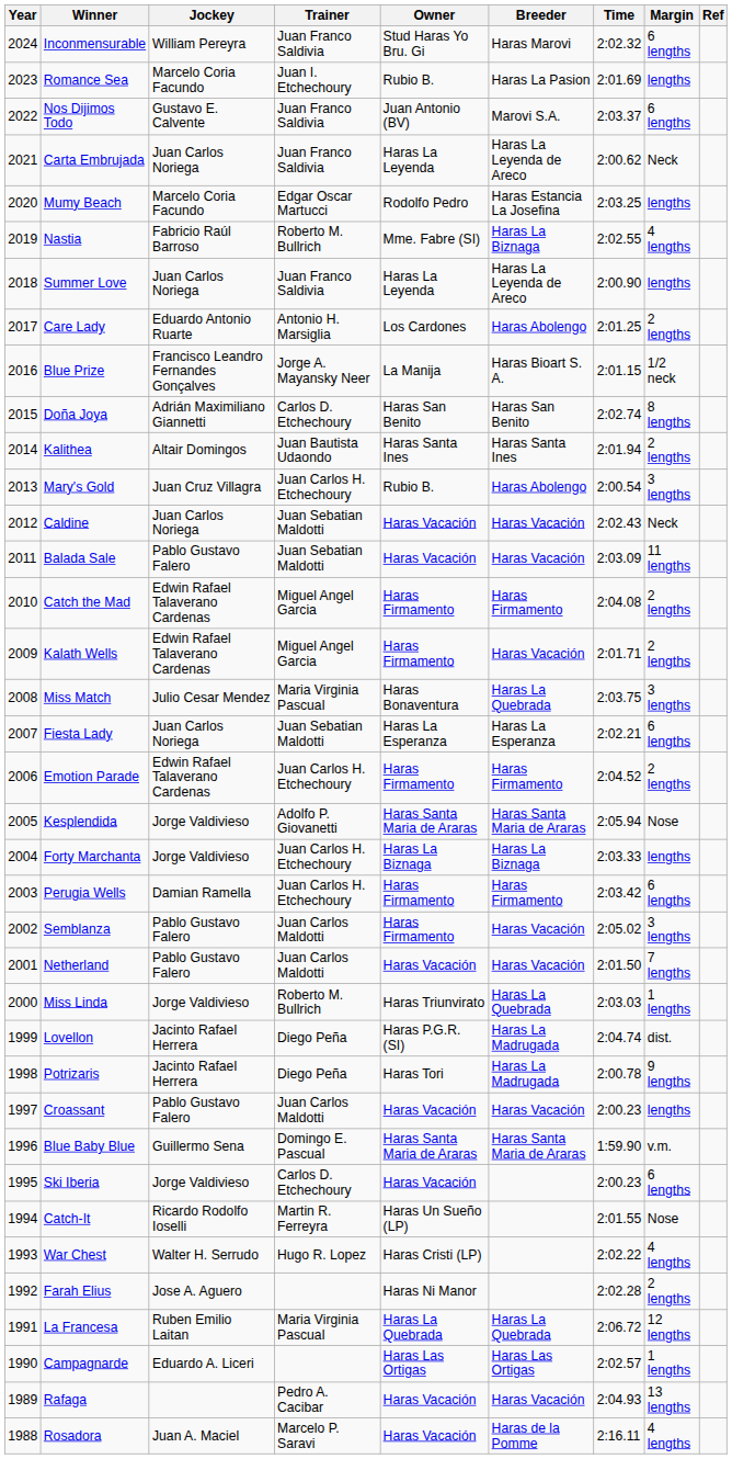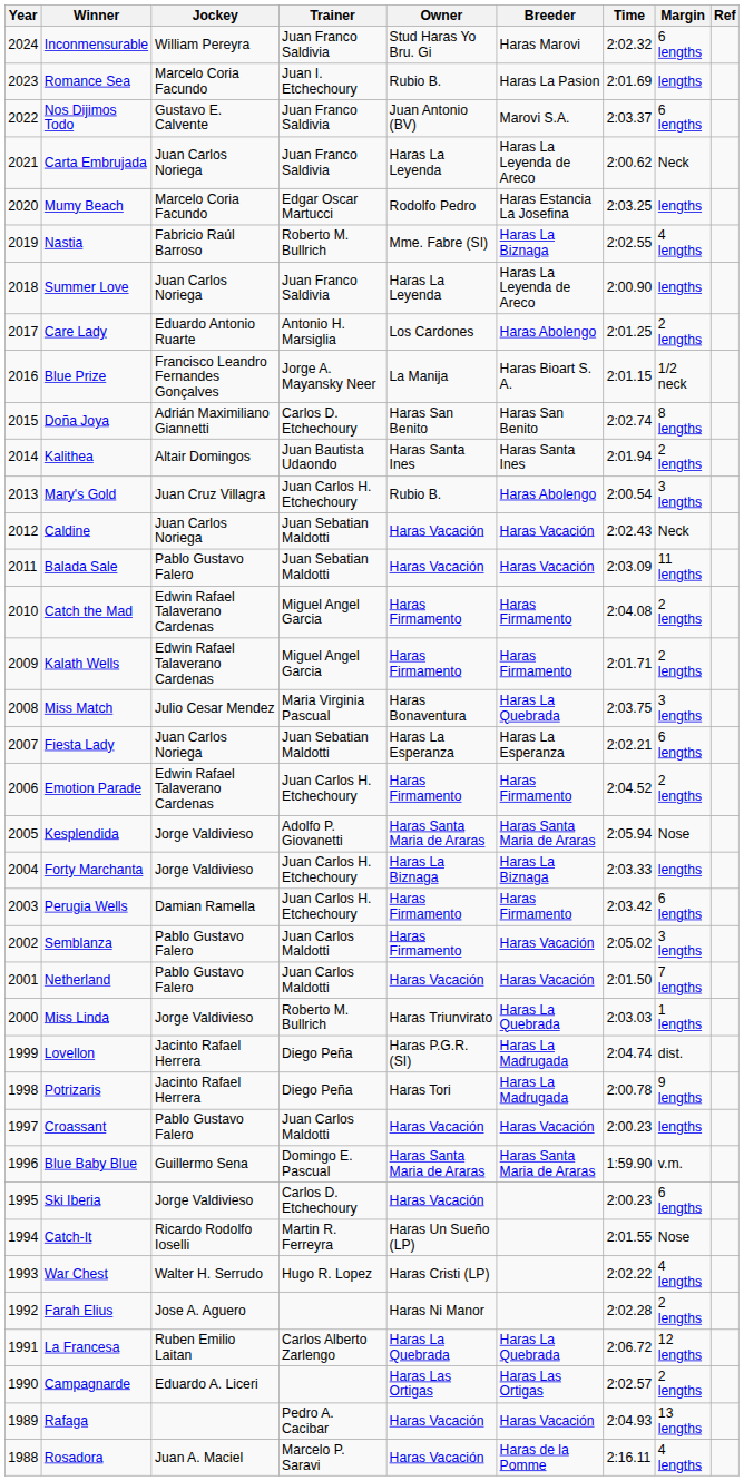 <table class="wikitable sortable">
 <tr>
 <th>Year</th>
 <th>Winner</th>
 <th>Jockey</th>
 <th>Trainer</th>
 <th>Owner</th>
 <th>Breeder</th>
 <th>Time</th>
 <th>Margin</th>
 <th>Ref</th>
 </tr>
 <tr>
 <td>2024</td>
 <td><a href='#'>Inconmensurable</a></td>
 <td>William Pereyra</td>
 <td>Juan Franco Saldivia</td>
 <td>Stud Haras Yo Bru. Gi</td>
 <td>Haras Marovi</td>
 <td>2:02.32</td>
 <td>6 <a href='#'>lengths</a></td>
 <td></td>
 </tr>
 <tr>
 <td>2023</td>
 <td><a href='#'>Romance Sea</a></td>
 <td>Marcelo Coria Facundo</td>
 <td>Juan I. Etchechoury</td>
 <td>Rubio B.</td>
 <td>Haras La Pasion</td>
 <td>2:01.69</td>
 <td> <a href='#'>lengths</a></td>
 <td></td>
 </tr>
 <tr>
 <td>2022</td>
 <td><a href='#'>Nos Dijimos Todo</a></td>
 <td>Gustavo E. Calvente</td>
 <td>Juan Franco Saldivia</td>
 <td>Juan Antonio (BV)</td>
 <td>Marovi S.A.</td>
 <td>2:03.37</td>
 <td>6 <a href='#'>lengths</a></td>
 <td></td>
 </tr>
 <tr>
 <td>2021</td>
 <td><a href='#'>Carta Embrujada</a></td>
 <td>Juan Carlos Noriega</td>
 <td>Juan Franco Saldivia</td>
 <td>Haras La Leyenda</td>
 <td>Haras La Leyenda de Areco</td>
 <td>2:00.62</td>
 <td>Neck</td>
 <td></td>
 </tr>
 <tr>
 <td>2020</td>
 <td><a href='#'>Mumy Beach</a></td>
 <td>Marcelo Coria Facundo</td>
 <td>Edgar Oscar Martucci</td>
 <td>Rodolfo Pedro</td>
 <td>Haras Estancia La Josefina</td>
 <td>2:03.25</td>
 <td> <a href='#'>lengths</a></td>
 <td></td>
 </tr>
 <tr>
 <td>2019</td>
 <td><a href='#'>Nastia</a></td>
 <td>Fabricio Raúl Barroso</td>
 <td>Roberto M. Bullrich</td>
 <td>Mme. Fabre (SI)</td>
 <td><a href='#'>Haras La Biznaga</a></td>
 <td>2:02.55</td>
 <td>4 <a href='#'>lengths</a></td>
 <td></td>
 </tr>
 <tr>
 <td>2018</td>
 <td><a href='#'>Summer Love</a></td>
 <td>Juan Carlos Noriega</td>
 <td>Juan Franco Saldivia</td>
 <td>Haras La Leyenda</td>
 <td>Haras La Leyenda de Areco</td>
 <td>2:00.90</td>
 <td> <a href='#'>lengths</a></td>
 <td></td>
 </tr>
 <tr>
 <td>2017</td>
 <td><a href='#'>Care Lady</a></td>
 <td>Eduardo Antonio Ruarte</td>
 <td>Antonio H. Marsiglia</td>
 <td>Los Cardones</td>
 <td><a href='#'>Haras Abolengo</a></td>
 <td>2:01.25</td>
 <td>2 <a href='#'>lengths</a></td>
 <td></td>
 </tr>
 <tr>
 <td>2016</td>
 <td><a href='#'>Blue Prize</a></td>
 <td>Francisco Leandro Fernandes Gonçalves</td>
 <td>Jorge A. Mayansky Neer</td>
 <td>La Manija</td>
 <td>Haras Bioart S. A.</td>
 <td>2:01.15</td>
 <td>1/2 neck</td>
 <td></td>
 </tr>
 <tr>
 <td>2015</td>
 <td><a href='#'>Doña Joya</a></td>
 <td>Adrián Maximiliano Giannetti</td>
 <td>Carlos D. Etchechoury</td>
 <td>Haras San Benito</td>
 <td>Haras San Benito</td>
 <td>2:02.74</td>
 <td>8 <a href='#'>lengths</a></td>
 <td></td>
 </tr>
 <tr>
 <td>2014</td>
 <td><a href='#'>Kalithea</a></td>
 <td>Altair Domingos</td>
 <td>Juan Bautista Udaondo</td>
 <td>Haras Santa Ines</td>
 <td>Haras Santa Ines</td>
 <td>2:01.94</td>
 <td>2 <a href='#'>lengths</a></td>
 <td></td>
 </tr>
 <tr>
 <td>2013</td>
 <td><a href='#'>Mary's Gold</a></td>
 <td>Juan Cruz Villagra</td>
 <td>Juan Carlos H. Etchechoury</td>
 <td>Rubio B.</td>
 <td><a href='#'>Haras Abolengo</a></td>
 <td>2:00.54</td>
 <td>3 <a href='#'>lengths</a></td>
 <td></td>
 </tr>
 <tr>
 <td>2012</td>
 <td><a href='#'>Caldine</a></td>
 <td>Juan Carlos Noriega</td>
 <td>Juan Sebatian Maldotti</td>
 <td><a href='#'>Haras Vacación</a></td>
 <td><a href='#'>Haras Vacación</a></td>
 <td>2:02.43</td>
 <td>Neck</td>
 <td></td>
 </tr>
 <tr>
 <td>2011</td>
 <td><a href='#'>Balada Sale</a></td>
 <td>Pablo Gustavo Falero</td>
 <td>Juan Sebatian Maldotti</td>
 <td><a href='#'>Haras Vacación</a></td>
 <td><a href='#'>Haras Vacación</a></td>
 <td>2:03.09</td>
 <td>11 <a href='#'>lengths</a></td>
 <td></td>
 </tr>
 <tr>
 <td>2010</td>
 <td><a href='#'>Catch the Mad</a></td>
 <td>Edwin Rafael Talaverano Cardenas</td>
 <td>Miguel Angel Garcia</td>
 <td><a href='#'>Haras Firmamento</a></td>
 <td><a href='#'>Haras Firmamento</a></td>
 <td>2:04.08</td>
 <td>2 <a href='#'>lengths</a></td>
 <td></td>
 </tr>
 <tr>
 <td>2009</td>
 <td><a href='#'>Kalath Wells</a></td>
 <td>Edwin Rafael Talaverano Cardenas</td>
 <td>Miguel Angel Garcia</td>
 <td><a href='#'>Haras Firmamento</a></td>
-<td><a href='#'>Haras Vacación</a></td>
+<td><a href='#'>Haras Firmamento</a></td>
 <td>2:01.71</td>
 <td>2 <a href='#'>lengths</a></td>
 <td></td>
 </tr>
 <tr>
 <td>2008</td>
 <td><a href='#'>Miss Match</a></td>
 <td>Julio Cesar Mendez</td>
 <td>Maria Virginia Pascual</td>
 <td>Haras Bonaventura</td>
 <td><a href='#'>Haras La Quebrada</a></td>
 <td>2:03.75</td>
 <td>3 <a href='#'>lengths</a></td>
 <td></td>
 </tr>
 <tr>
 <td>2007</td>
 <td><a href='#'>Fiesta Lady</a></td>
 <td>Juan Carlos Noriega</td>
 <td>Juan Sebatian Maldotti</td>
 <td>Haras La Esperanza</td>
 <td>Haras La Esperanza</td>
 <td>2:02.21</td>
 <td>6 <a href='#'>lengths</a></td>
 <td></td>
 </tr>
 <tr>
 <td>2006</td>
 <td><a href='#'>Emotion Parade</a></td>
 <td>Edwin Rafael Talaverano Cardenas</td>
 <td>Juan Carlos H. Etchechoury</td>
 <td><a href='#'>Haras Firmamento</a></td>
 <td><a href='#'>Haras Firmamento</a></td>
 <td>2:04.52</td>
 <td>2 <a href='#'>lengths</a></td>
 <td></td>
 </tr>
 <tr>
 <td>2005</td>
 <td><a href='#'>Kesplendida</a></td>
 <td>Jorge Valdivieso</td>
 <td>Adolfo P. Giovanetti</td>
 <td><a href='#'>Haras Santa Maria de Araras</a></td>
 <td><a href='#'>Haras Santa Maria de Araras</a></td>
 <td>2:05.94</td>
 <td>Nose</td>
 <td></td>
 </tr>
 <tr>
 <td>2004</td>
 <td><a href='#'>Forty Marchanta</a></td>
 <td>Jorge Valdivieso</td>
 <td>Juan Carlos H. Etchechoury</td>
 <td><a href='#'>Haras La Biznaga</a></td>
 <td><a href='#'>Haras La Biznaga</a></td>
 <td>2:03.33</td>
 <td> <a href='#'>lengths</a></td>
 <td></td>
 </tr>
 <tr>
 <td>2003</td>
 <td><a href='#'>Perugia Wells</a></td>
 <td>Damian Ramella</td>
 <td>Juan Carlos H. Etchechoury</td>
 <td><a href='#'>Haras Firmamento</a></td>
 <td><a href='#'>Haras Firmamento</a></td>
 <td>2:03.42</td>
 <td>6 <a href='#'>lengths</a></td>
 <td></td>
 </tr>
 <tr>
 <td>2002</td>
 <td><a href='#'>Semblanza</a></td>
 <td>Pablo Gustavo Falero</td>
 <td>Juan Carlos Maldotti</td>
 <td><a href='#'>Haras Firmamento</a></td>
 <td><a href='#'>Haras Vacación</a></td>
 <td>2:05.02</td>
 <td>3 <a href='#'>lengths</a></td>
 <td></td>
 </tr>
 <tr>
 <td>2001</td>
 <td><a href='#'>Netherland</a></td>
 <td>Pablo Gustavo Falero</td>
 <td>Juan Carlos Maldotti</td>
 <td><a href='#'>Haras Vacación</a></td>
 <td><a href='#'>Haras Vacación</a></td>
 <td>2:01.50</td>
 <td>7 <a href='#'>lengths</a></td>
 <td></td>
 </tr>
 <tr>
 <td>2000</td>
 <td><a href='#'>Miss Linda</a></td>
 <td>Jorge Valdivieso</td>
 <td>Roberto M. Bullrich</td>
 <td>Haras Triunvirato</td>
 <td><a href='#'>Haras La Quebrada</a></td>
 <td>2:03.03</td>
 <td>1 <a href='#'>lengths</a></td>
 <td></td>
 </tr>
 <tr>
 <td>1999</td>
 <td><a href='#'>Lovellon</a></td>
 <td>Jacinto Rafael Herrera</td>
 <td>Diego Peña</td>
 <td>Haras P.G.R. (SI)</td>
 <td><a href='#'>Haras La Madrugada</a></td>
 <td>2:04.74</td>
 <td>dist.</td>
 <td></td>
 </tr>
 <tr>
 <td>1998</td>
 <td><a href='#'>Potrizaris</a></td>
 <td>Jacinto Rafael Herrera</td>
 <td>Diego Peña</td>
 <td>Haras Tori</td>
 <td><a href='#'>Haras La Madrugada</a></td>
 <td>2:00.78</td>
 <td>9 <a href='#'>lengths</a></td>
 <td></td>
 </tr>
 <tr>
 <td>1997</td>
 <td><a href='#'>Croassant</a></td>
 <td>Pablo Gustavo Falero</td>
 <td>Juan Carlos Maldotti</td>
 <td><a href='#'>Haras Vacación</a></td>
 <td><a href='#'>Haras Vacación</a></td>
 <td>2:00.23</td>
 <td> <a href='#'>lengths</a></td>
 <td></td>
 </tr>
 <tr>
 <td>1996</td>
 <td><a href='#'>Blue Baby Blue</a></td>
 <td>Guillermo Sena</td>
 <td>Domingo E. Pascual</td>
 <td><a href='#'>Haras Santa Maria de Araras</a></td>
 <td><a href='#'>Haras Santa Maria de Araras</a></td>
 <td>1:59.90</td>
 <td>v.m.</td>
 <td></td>
 </tr>
 <tr>
 <td>1995</td>
 <td><a href='#'>Ski Iberia</a></td>
 <td>Jorge Valdivieso</td>
 <td>Carlos D. Etchechoury</td>
 <td><a href='#'>Haras Vacación</a></td>
 <td></td>
 <td>2:00.23</td>
 <td>6 <a href='#'>lengths</a></td>
 <td></td>
 </tr>
 <tr>
 <td>1994</td>
 <td><a href='#'>Catch-It</a></td>
 <td>Ricardo Rodolfo Ioselli</td>
 <td>Martin R. Ferreyra</td>
 <td>Haras Un Sueño (LP)</td>
 <td></td>
 <td>2:01.55</td>
 <td>Nose</td>
 <td></td>
 </tr>
 <tr>
 <td>1993</td>
 <td><a href='#'>War Chest</a></td>
 <td>Walter H. Serrudo</td>
 <td>Hugo R. Lopez</td>
 <td>Haras Cristi (LP)</td>
 <td></td>
 <td>2:02.22</td>
 <td>4 <a href='#'>lengths</a></td>
 <td></td>
 </tr>
 <tr>
 <td>1992</td>
 <td><a href='#'>Farah Elius</a></td>
 <td>Jose A. Aguero</td>
 <td></td>
 <td>Haras Ni Manor</td>
 <td></td>
 <td>2:02.28</td>
 <td>2 <a href='#'>lengths</a></td>
 <td></td>
 </tr>
 <tr>
 <td>1991</td>
 <td><a href='#'>La Francesa</a></td>
 <td>Ruben Emilio Laitan</td>
-<td>Maria Virginia Pascual</td>
+<td>Carlos Alberto Zarlengo</td>
 <td><a href='#'>Haras La Quebrada</a></td>
 <td><a href='#'>Haras La Quebrada</a></td>
 <td>2:06.72</td>
 <td>12 <a href='#'>lengths</a></td>
 <td></td>
 </tr>
 <tr>
 <td>1990</td>
 <td><a href='#'>Campagnarde</a></td>
 <td>Eduardo A. Liceri</td>
 <td></td>
 <td><a href='#'>Haras Las Ortigas</a></td>
 <td><a href='#'>Haras Las Ortigas</a></td>
 <td>2:02.57</td>
-<td>1 <a href='#'>lengths</a></td>
+<td>2 <a href='#'>lengths</a></td>
 <td></td>
 </tr>
 <tr>
 <td>1989</td>
 <td><a href='#'>Rafaga</a></td>
 <td></td>
 <td>Pedro A. Cacibar</td>
 <td><a href='#'>Haras Vacación</a></td>
 <td><a href='#'>Haras Vacación</a></td>
 <td>2:04.93</td>
 <td>13 <a href='#'>lengths</a></td>
 <td></td>
 </tr>
 <tr>
 <td>1988</td>
 <td><a href='#'>Rosadora</a></td>
 <td>Juan A. Maciel</td>
 <td>Marcelo P. Saravi</td>
 <td><a href='#'>Haras Vacación</a></td>
 <td><a href='#'>Haras de la Pomme</a></td>
 <td>2:16.11</td>
 <td>4 <a href='#'>lengths</a></td>
 <td></td>
 </tr>
 </table>
